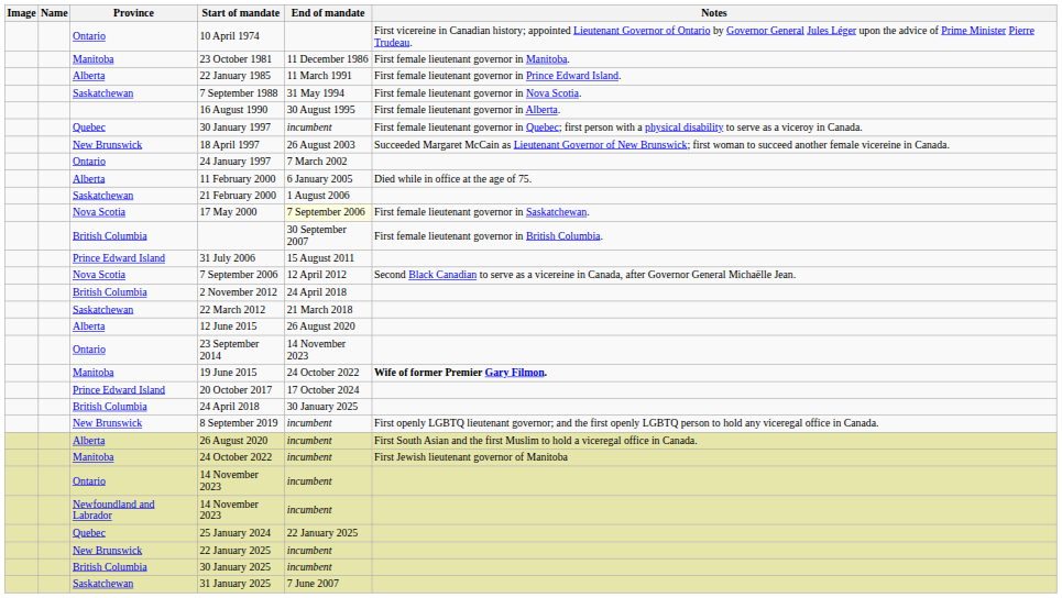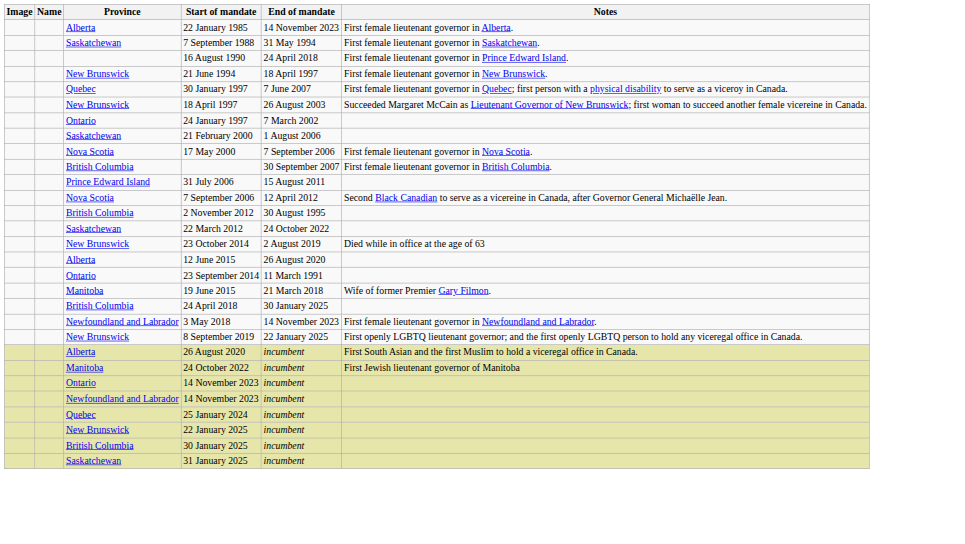 <table class="wikitable sortable">
 <tr>
 <th>Image</th>
 <th>Name</th>
 <th>Province</th>
 <th>Start of mandate</th>
 <th>End of mandate</th>
 <th>Notes</th>
 </tr>
 <tr>
 <td></td>
 <td></td>
-<td><a href='#'>Ontario</a></td>
-<td>10 April 1974</td>
-<td></td>
-<td>First vicereine in Canadian history; appointed <a href='#'>Lieutenant Governor of Ontario</a> by <a href='#'>Governor General</a> <a href='#'>Jules Léger</a> upon the advice of <a href='#'>Prime Minister</a> <a href='#'>Pierre Trudeau</a>.</td>
-</tr>
-<tr>
-<td></td>
-<td></td>
-<td><a href='#'>Manitoba</a></td>
-<td>23 October 1981</td>
-<td>11 December 1986</td>
-<td>First female lieutenant governor in <a href='#'>Manitoba</a>.</td>
-</tr>
-<tr>
-<td></td>
-<td></td>
 <td><a href='#'>Alberta</a></td>
 <td>22 January 1985</td>
-<td>11 March 1991</td>
-<td>First female lieutenant governor in <a href='#'>Prince Edward Island</a>.</td>
+<td>14 November 2023</td>
+<td>First female lieutenant governor in <a href='#'>Alberta</a>.</td>
 </tr>
 <tr>
 <td></td>
 <td></td>
 <td><a href='#'>Saskatchewan</a></td>
 <td>7 September 1988</td>
 <td>31 May 1994</td>
-<td>First female lieutenant governor in <a href='#'>Nova Scotia</a>.</td>
+<td>First female lieutenant governor in <a href='#'>Saskatchewan</a>.</td>
 </tr>
 <tr>
 <td></td>
 <td></td>
 <td></td>
 <td>16 August 1990</td>
-<td>30 August 1995</td>
-<td>First female lieutenant governor in <a href='#'>Alberta</a>.</td>
+<td>24 April 2018</td>
+<td>First female lieutenant governor in <a href='#'>Prince Edward Island</a>.</td>
+</tr>
+<tr>
+<td></td>
+<td></td>
+<td><a href='#'>New Brunswick</a></td>
+<td>21 June 1994</td>
+<td>18 April 1997</td>
+<td>First female lieutenant governor in <a href='#'>New Brunswick</a>.</td>
 </tr>
 <tr>
 <td></td>
 <td></td>
 <td><a href='#'>Quebec</a></td>
 <td>30 January 1997</td>
-<td><em>incumbent</em></td>
+<td>7 June 2007</td>
 <td>First female lieutenant governor in <a href='#'>Quebec</a>; first person with a <a href='#'>physical disability</a> to serve as a viceroy in Canada.</td>
 </tr>
 <tr>
 <td></td>
 <td></td>
 <td><a href='#'>New Brunswick</a></td>
 <td>18 April 1997</td>
 <td>26 August 2003</td>
 <td>Succeeded Margaret McCain as <a href='#'>Lieutenant Governor of New Brunswick</a>; first woman to succeed another female vicereine in Canada.</td>
 </tr>
 <tr>
 <td></td>
 <td></td>
 <td><a href='#'>Ontario</a></td>
 <td>24 January 1997</td>
 <td>7 March 2002</td>
 <td></td>
 </tr>
 <tr>
 <td></td>
 <td></td>
-<td><a href='#'>Alberta</a></td>
-<td>11 February 2000</td>
-<td>6 January 2005</td>
-<td>Died while in office at the age of 75.</td>
-</tr>
-<tr>
-<td></td>
-<td></td>
 <td><a href='#'>Saskatchewan</a></td>
 <td>21 February 2000</td>
 <td>1 August 2006</td>
 <td></td>
 </tr>
 <tr>
 <td></td>
 <td></td>
 <td><a href='#'>Nova Scotia</a></td>
 <td>17 May 2000</td>
-<td style="background: lightyellow;">7 September 2006</td>
-<td>First female lieutenant governor in <a href='#'>Saskatchewan</a>.</td>
+<td>7 September 2006</td>
+<td>First female lieutenant governor in <a href='#'>Nova Scotia</a>.</td>
 </tr>
 <tr>
 <td></td>
 <td></td>
 <td><a href='#'>British Columbia</a></td>
 <td></td>
 <td>30 September 2007</td>
 <td>First female lieutenant governor in <a href='#'>British Columbia</a>.</td>
 </tr>
 <tr>
 <td></td>
 <td></td>
 <td><a href='#'>Prince Edward Island</a></td>
 <td>31 July 2006</td>
 <td>15 August 2011</td>
 <td></td>
 </tr>
 <tr>
 <td></td>
 <td></td>
 <td><a href='#'>Nova Scotia</a></td>
 <td>7 September 2006</td>
 <td>12 April 2012</td>
 <td>Second <a href='#'>Black Canadian</a> to serve as a vicereine in Canada, after Governor General Michaëlle Jean.</td>
 </tr>
 <tr>
 <td></td>
 <td></td>
 <td><a href='#'>British Columbia</a></td>
 <td>2 November 2012</td>
-<td>24 April 2018</td>
+<td>30 August 1995</td>
 <td></td>
 </tr>
 <tr>
 <td></td>
 <td></td>
 <td><a href='#'>Saskatchewan</a></td>
 <td>22 March 2012</td>
-<td>21 March 2018</td>
+<td>24 October 2022</td>
 <td></td>
+</tr>
+<tr>
+<td></td>
+<td></td>
+<td><a href='#'>New Brunswick</a></td>
+<td>23 October 2014</td>
+<td>2 August 2019</td>
+<td>Died while in office at the age of 63</td>
 </tr>
 <tr>
 <td></td>
 <td></td>
 <td><a href='#'>Alberta</a></td>
 <td>12 June 2015</td>
 <td>26 August 2020</td>
 <td></td>
 </tr>
 <tr>
 <td></td>
 <td></td>
 <td><a href='#'>Ontario</a></td>
 <td>23 September 2014</td>
-<td>14 November 2023</td>
+<td>11 March 1991</td>
 <td></td>
 </tr>
 <tr>
 <td></td>
 <td></td>
 <td><a href='#'>Manitoba</a></td>
 <td>19 June 2015</td>
-<td>24 October 2022</td>
-<td><strong>Wife of former Premier <a href='#'>Gary Filmon</a>.</strong></td>
-</tr>
-<tr>
-<td></td>
-<td></td>
-<td><a href='#'>Prince Edward Island</a></td>
-<td>20 October 2017</td>
-<td>17 October 2024</td>
-<td></td>
+<td>21 March 2018</td>
+<td>Wife of former Premier <a href='#'>Gary Filmon</a>.</td>
 </tr>
 <tr>
 <td></td>
 <td></td>
 <td><a href='#'>British Columbia</a></td>
 <td>24 April 2018</td>
 <td>30 January 2025</td>
 <td></td>
 </tr>
 <tr>
 <td></td>
 <td></td>
+<td><a href='#'>Newfoundland and Labrador</a></td>
+<td>3 May 2018</td>
+<td>14 November 2023</td>
+<td>First female lieutenant governor in <a href='#'>Newfoundland and Labrador</a>.</td>
+</tr>
+<tr>
+<td></td>
+<td></td>
 <td><a href='#'>New Brunswick</a></td>
 <td>8 September 2019</td>
-<td><em>incumbent</em></td>
+<td>22 January 2025</td>
 <td>First openly LGBTQ lieutenant governor; and the first openly LGBTQ person to hold any viceregal office in Canada.</td>
 </tr>
 <tr bgcolor="#e6e6aa">
 <td></td>
 <td></td>
 <td><a href='#'>Alberta</a></td>
 <td>26 August 2020</td>
 <td><em>incumbent</em></td>
 <td>First South Asian and the first Muslim to hold a viceregal office in Canada.</td>
 </tr>
 <tr bgcolor="#e6e6aa">
 <td></td>
 <td></td>
 <td><a href='#'>Manitoba</a></td>
 <td>24 October 2022</td>
 <td><em>incumbent</em></td>
 <td>First Jewish lieutenant governor of Manitoba</td>
 </tr>
 <tr bgcolor="#e6e6aa">
 <td></td>
 <td></td>
 <td><a href='#'>Ontario</a></td>
 <td>14 November 2023</td>
 <td><em>incumbent</em></td>
 <td></td>
 </tr>
 <tr bgcolor="#e6e6aa">
 <td></td>
 <td></td>
 <td><a href='#'>Newfoundland and Labrador</a></td>
 <td>14 November 2023</td>
 <td><em>incumbent</em></td>
 <td></td>
 </tr>
 <tr bgcolor="#e6e6aa">
 <td></td>
 <td></td>
 <td><a href='#'>Quebec</a></td>
 <td>25 January 2024</td>
-<td>22 January 2025</td>
+<td><em>incumbent</em></td>
 <td></td>
 </tr>
 <tr bgcolor="#e6e6aa">
 <td></td>
 <td></td>
 <td><a href='#'>New Brunswick</a></td>
 <td>22 January 2025</td>
 <td><em>incumbent</em></td>
 <td></td>
 </tr>
 <tr bgcolor="#e6e6aa">
 <td></td>
 <td></td>
 <td><a href='#'>British Columbia</a></td>
 <td>30 January 2025</td>
 <td><em>incumbent</em></td>
 <td></td>
 </tr>
 <tr bgcolor="#e6e6aa">
 <td></td>
 <td></td>
 <td><a href='#'>Saskatchewan</a></td>
 <td>31 January 2025</td>
-<td>7 June 2007</td>
+<td><em>incumbent</em></td>
 <td></td>
 </tr>
 </table>
